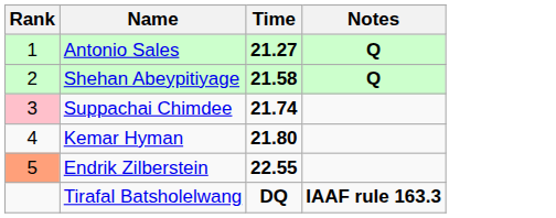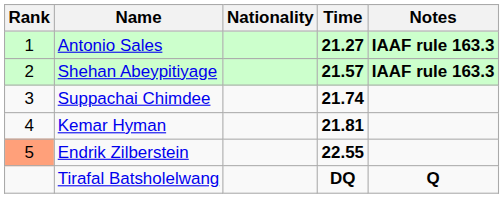 <table class="wikitable sortable" style="text-align:center">
 <tr>
 <th>Rank</th>
 <th>Name</th>
+<th>Nationality</th>
 <th>Time</th>
 <th>Notes</th>
 </tr>
 <tr bgcolor=ccffcc>
 <td>1</td>
 <td align=left><a href='#'>Antonio Sales</a></td>
+<td align=left></td>
 <td><strong>21.27</strong></td>
-<td><strong>Q</strong></td>
+<td><strong>IAAF rule 163.3</strong></td>
 </tr>
 <tr bgcolor=ccffcc>
 <td>2</td>
 <td align=left><a href='#'>Shehan Abeypitiyage</a></td>
-<td><strong>21.58</strong></td>
-<td><strong>Q</strong></td>
+<td align=left></td>
+<td><strong>21.57</strong></td>
+<td><strong>IAAF rule 163.3</strong></td>
 </tr>
 <tr>
-<td style="background: pink;">3</td>
+<td>3</td>
 <td align=left><a href='#'>Suppachai Chimdee</a></td>
+<td align=left></td>
 <td><strong>21.74</strong></td>
 <td></td>
 </tr>
 <tr>
 <td>4</td>
 <td align=left><a href='#'>Kemar Hyman</a></td>
-<td><strong>21.80</strong></td>
+<td align=left></td>
+<td><strong>21.81</strong></td>
 <td></td>
 </tr>
 <tr>
 <td style="background: lightsalmon;">5</td>
 <td align=left><a href='#'>Endrik Zilberstein</a></td>
+<td align=left></td>
 <td><strong>22.55</strong></td>
 <td></td>
 </tr>
 <tr>
 <td></td>
 <td align=left><a href='#'>Tirafal Batsholelwang</a></td>
+<td align=left></td>
 <td><strong>DQ</strong></td>
-<td><strong>IAAF rule 163.3</strong></td>
+<td><strong>Q</strong></td>
 </tr>
 </table>
